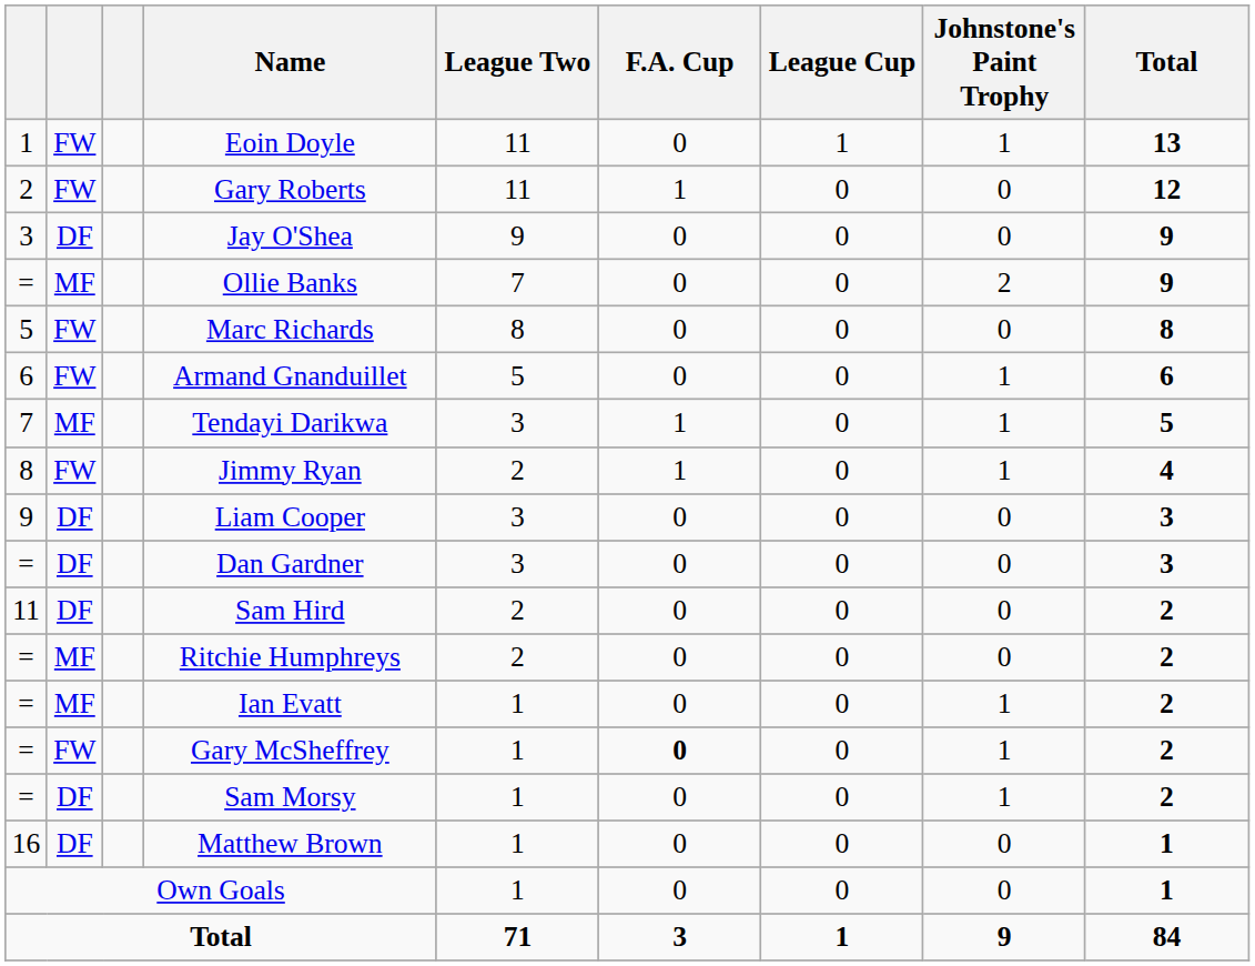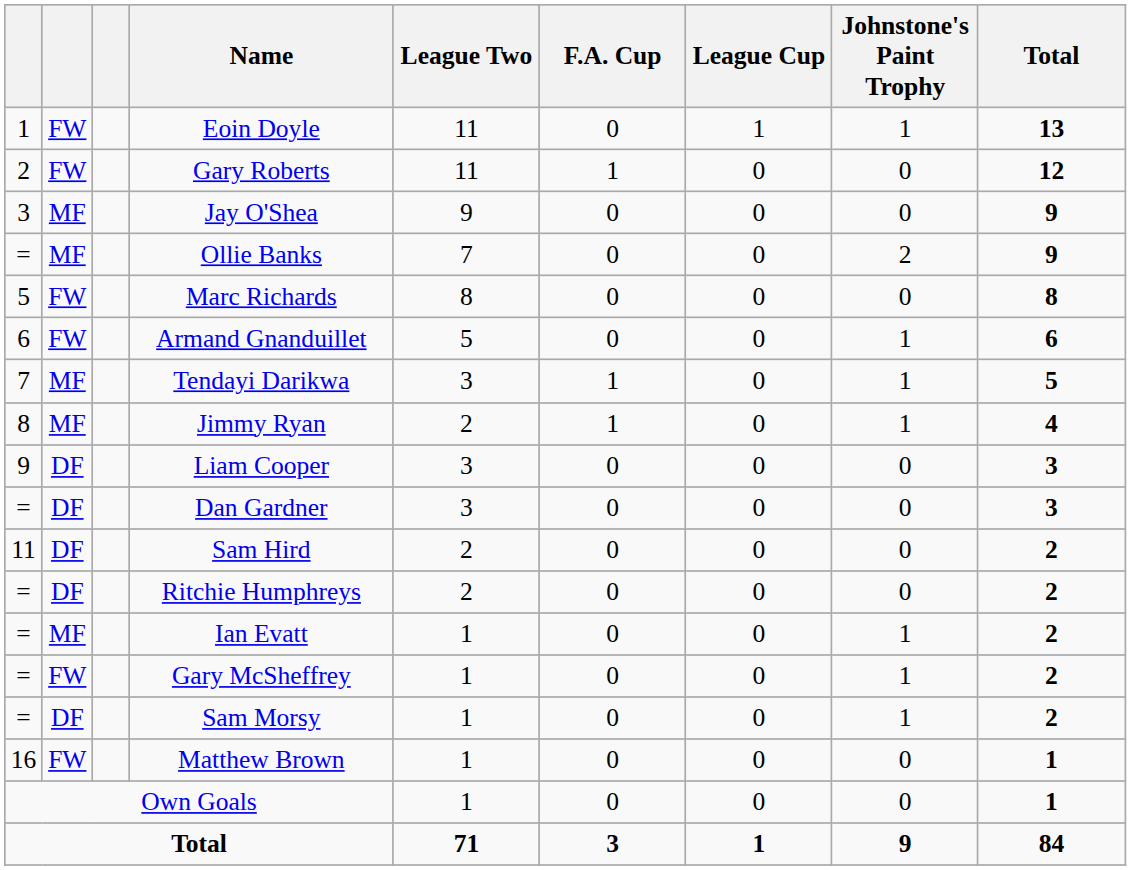 <table class="wikitable sortable" style="font-size: 95%; text-align: center;">
 <tr>
 <th width=15></th>
 <th width=15></th>
 <th width=15></th>
 <th width=150>Name</th>
 <th width=80>League Two</th>
 <th width=80>F.A. Cup</th>
 <th width=80>League Cup</th>
 <th width=80>Johnstone's Paint Trophy</th>
 <th width=80>Total</th>
 </tr>
 <tr>
 <td>1</td>
 <td><a href='#'>FW</a></td>
 <td></td>
 <td><a href='#'>Eoin Doyle</a></td>
 <td>11</td>
 <td>0</td>
 <td>1</td>
 <td>1</td>
 <td><strong>13</strong></td>
 </tr>
 <tr>
 <td>2</td>
 <td><a href='#'>FW</a></td>
 <td></td>
 <td><a href='#'>Gary Roberts</a></td>
 <td>11</td>
 <td>1</td>
 <td>0</td>
 <td>0</td>
 <td><strong>12</strong></td>
 </tr>
 <tr>
 <td>3</td>
-<td><a href='#'>DF</a></td>
+<td><a href='#'>MF</a></td>
 <td></td>
 <td><a href='#'>Jay O'Shea</a></td>
 <td>9</td>
 <td>0</td>
 <td>0</td>
 <td>0</td>
 <td><strong>9</strong></td>
 </tr>
 <tr>
 <td>=</td>
 <td><a href='#'>MF</a></td>
 <td></td>
 <td><a href='#'>Ollie Banks</a></td>
 <td>7</td>
 <td>0</td>
 <td>0</td>
 <td>2</td>
 <td><strong>9</strong></td>
 </tr>
 <tr>
 <td>5</td>
 <td><a href='#'>FW</a></td>
 <td></td>
 <td><a href='#'>Marc Richards</a></td>
 <td>8</td>
 <td>0</td>
 <td>0</td>
 <td>0</td>
 <td><strong>8</strong></td>
 </tr>
 <tr>
 <td>6</td>
 <td><a href='#'>FW</a></td>
 <td></td>
 <td><a href='#'>Armand Gnanduillet</a></td>
 <td>5</td>
 <td>0</td>
 <td>0</td>
 <td>1</td>
 <td><strong>6</strong></td>
 </tr>
 <tr>
 <td>7</td>
 <td><a href='#'>MF</a></td>
 <td></td>
 <td><a href='#'>Tendayi Darikwa</a></td>
 <td>3</td>
 <td>1</td>
 <td>0</td>
 <td>1</td>
 <td><strong>5</strong></td>
 </tr>
 <tr>
 <td>8</td>
-<td><a href='#'>FW</a></td>
+<td><a href='#'>MF</a></td>
 <td></td>
 <td><a href='#'>Jimmy Ryan</a></td>
 <td>2</td>
 <td>1</td>
 <td>0</td>
 <td>1</td>
 <td><strong>4</strong></td>
 </tr>
 <tr>
 <td>9</td>
 <td><a href='#'>DF</a></td>
 <td></td>
 <td><a href='#'>Liam Cooper</a></td>
 <td>3</td>
 <td>0</td>
 <td>0</td>
 <td>0</td>
 <td><strong>3</strong></td>
 </tr>
 <tr>
 <td>=</td>
 <td><a href='#'>DF</a></td>
 <td></td>
 <td><a href='#'>Dan Gardner</a></td>
 <td>3</td>
 <td>0</td>
 <td>0</td>
 <td>0</td>
 <td><strong>3</strong></td>
 </tr>
 <tr>
 <td>11</td>
 <td><a href='#'>DF</a></td>
 <td></td>
 <td><a href='#'>Sam Hird</a></td>
 <td>2</td>
 <td>0</td>
 <td>0</td>
 <td>0</td>
 <td><strong>2</strong></td>
 </tr>
 <tr>
 <td>=</td>
-<td><a href='#'>MF</a></td>
+<td><a href='#'>DF</a></td>
 <td></td>
 <td><a href='#'>Ritchie Humphreys</a></td>
 <td>2</td>
 <td>0</td>
 <td>0</td>
 <td>0</td>
 <td><strong>2</strong></td>
 </tr>
 <tr>
 <td>=</td>
 <td><a href='#'>MF</a></td>
 <td></td>
 <td><a href='#'>Ian Evatt</a></td>
 <td>1</td>
 <td>0</td>
 <td>0</td>
 <td>1</td>
 <td><strong>2</strong></td>
 </tr>
 <tr>
 <td>=</td>
 <td><a href='#'>FW</a></td>
 <td></td>
 <td><a href='#'>Gary McSheffrey</a></td>
 <td>1</td>
-<td><strong>0</strong></td>
+<td>0</td>
 <td>0</td>
 <td>1</td>
 <td><strong>2</strong></td>
 </tr>
 <tr>
 <td>=</td>
 <td><a href='#'>DF</a></td>
 <td></td>
 <td><a href='#'>Sam Morsy</a></td>
 <td>1</td>
 <td>0</td>
 <td>0</td>
 <td>1</td>
 <td><strong>2</strong></td>
 </tr>
 <tr>
 <td>16</td>
-<td><a href='#'>DF</a></td>
+<td><a href='#'>FW</a></td>
 <td></td>
 <td><a href='#'>Matthew Brown</a></td>
 <td>1</td>
 <td>0</td>
 <td>0</td>
 <td>0</td>
 <td><strong>1</strong></td>
 </tr>
 <tr>
 <td colspan="4"><a href='#'>Own Goals</a></td>
 <td>1</td>
 <td>0</td>
 <td>0</td>
 <td>0</td>
 <td><strong>1</strong></td>
 </tr>
 <tr>
 <td colspan="4"><strong>Total</strong></td>
 <td><strong>71</strong></td>
 <td><strong>3</strong></td>
 <td><strong>1</strong></td>
 <td><strong>9</strong></td>
 <td><strong>84</strong></td>
 </tr>
 </table>
